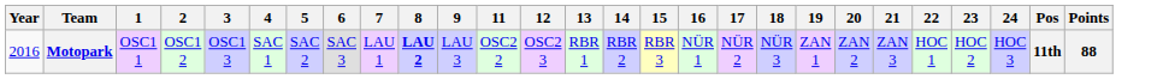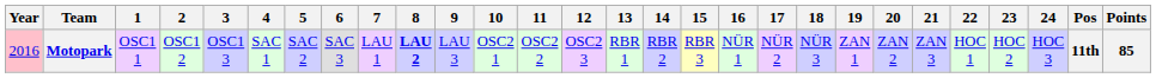 <table class="wikitable" style="text-align:center; font-size:85%">
 <tr>
 <th>Year</th>
 <th>Team</th>
 <th>1</th>
 <th>2</th>
 <th>3</th>
 <th>4</th>
 <th>5</th>
 <th>6</th>
 <th>7</th>
 <th>8</th>
 <th>9</th>
+<th>10</th>
 <th>11</th>
 <th>12</th>
 <th>13</th>
 <th>14</th>
 <th>15</th>
 <th>16</th>
 <th>17</th>
 <th>18</th>
 <th>19</th>
 <th>20</th>
 <th>21</th>
 <th>22</th>
 <th>23</th>
 <th>24</th>
 <th>Pos</th>
 <th>Points</th>
 </tr>
 <tr>
-<td><a href='#'>2016</a></td>
+<td style="background: pink;"><a href='#'>2016</a></td>
 <th nowrap><a href='#'>Motopark</a></th>
 <td style="background:#EFCFFF;"><a href='#'>OSC1<br>1</a><br></td>
 <td style="background:#DFFFDF;"><a href='#'>OSC1<br>2</a><br></td>
 <td style="background:#CFCFFF;"><a href='#'>OSC1<br>3</a><br></td>
 <td style="background:#DFFFDF;"><a href='#'>SAC<br>1</a><br></td>
 <td style="background:#CFCFFF;"><a href='#'>SAC<br>2</a><br></td>
 <td style="background:#DFDFDF;"><a href='#'>SAC<br>3</a><br></td>
 <td style="background:#EFCFFF;"><a href='#'>LAU<br>1</a><br></td>
 <td style="background:#CFCFFF;"><strong><a href='#'>LAU<br>2</a><br></strong></td>
 <td style="background:#CFCFFF;"><a href='#'>LAU<br>3</a><br></td>
+<td style="background:#DFFFDF;"><a href='#'>OSC2<br>1</a><br></td>
 <td style="background:#DFFFDF;"><a href='#'>OSC2<br>2</a><br></td>
 <td style="background:#EFCFFF;"><a href='#'>OSC2<br>3</a><br></td>
 <td style="background:#DFFFDF;"><a href='#'>RBR<br>1</a><br></td>
 <td style="background:#CFCFFF;"><a href='#'>RBR<br>2</a><br></td>
 <td style="background:#FFFFBF;"><a href='#'>RBR<br>3</a><br></td>
 <td style="background:#DFFFDF;"><a href='#'>NÜR<br>1</a><br></td>
 <td style="background:#EFCFFF;"><a href='#'>NÜR<br>2</a><br></td>
 <td style="background:#CFCFFF;"><a href='#'>NÜR<br>3</a><br></td>
 <td style="background:#EFCFFF;"><a href='#'>ZAN<br>1</a><br></td>
 <td style="background:#CFCFFF;"><a href='#'>ZAN<br>2</a><br></td>
 <td style="background:#CFCFFF;"><a href='#'>ZAN<br>3</a><br></td>
 <td style="background:#DFFFDF;"><a href='#'>HOC<br>1</a><br></td>
 <td style="background:#DFFFDF;"><a href='#'>HOC<br>2</a><br></td>
 <td style="background:#CFCFFF;"><a href='#'>HOC<br>3</a><br></td>
 <th>11th</th>
-<th>88</th>
+<th>85</th>
 </tr>
 </table>
